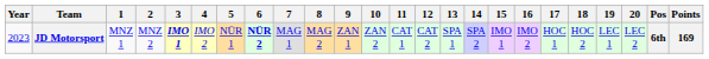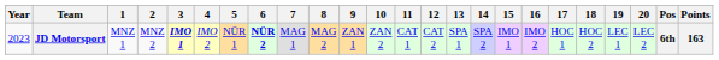 <table class="wikitable" style="text-align:center; font-size:85%">
 <tr>
 <th>Year</th>
 <th>Team</th>
 <th>1</th>
 <th>2</th>
 <th>3</th>
 <th>4</th>
 <th>5</th>
 <th>6</th>
 <th>7</th>
 <th>8</th>
 <th>9</th>
 <th>10</th>
 <th>11</th>
 <th>12</th>
 <th>13</th>
 <th>14</th>
 <th>15</th>
 <th>16</th>
 <th>17</th>
 <th>18</th>
 <th>19</th>
 <th>20</th>
 <th>Pos</th>
 <th>Points</th>
 </tr>
 <tr>
 <td><a href='#'>2023</a></td>
 <th nowrap><a href='#'>JD Motorsport</a></th>
 <td style="background:#;"><a href='#'>MNZ<br>1</a></td>
 <td style="background:#;"><a href='#'>MNZ<br>2</a></td>
 <td style="background:#FFFFBF;"><strong><em><a href='#'>IMO<br>1</a></em></strong><br></td>
 <td style="background:#FFFFBF;"><em><a href='#'>IMO<br>2</a></em><br></td>
 <td style="background:#FFDF9F;"><a href='#'>NÜR<br>1</a><br></td>
 <td style="background:#DFFFDF;"><strong><a href='#'>NÜR<br>2</a><br></strong></td>
 <td style="background:#DFDFDF;"><a href='#'>MAG<br>1</a><br></td>
 <td style="background:#FFDF9F;"><a href='#'>MAG<br>2</a><br></td>
 <td style="background:#FFDF9F;"><a href='#'>ZAN<br>1</a><br></td>
 <td style="background:#DFFFDF;"><a href='#'>ZAN<br>2</a><br></td>
 <td style="background:#DFFFDF;"><a href='#'>CAT<br>1</a><br></td>
 <td style="background:#DFFFDF;"><a href='#'>CAT<br>2</a><br></td>
 <td style="background:#DFFFDF;"><a href='#'>SPA<br>1</a><br></td>
 <td style="background:#CFCFFF;"><a href='#'>SPA<br>2</a><br></td>
 <td style="background:#EFCFFF;"><a href='#'>IMO<br>1</a><br></td>
 <td style="background:#EFCFFF;"><a href='#'>IMO<br>2</a><br></td>
 <td style="background:#DFFFDF;"><a href='#'>HOC<br>1</a><br></td>
 <td style="background:#DFFFDF;"><a href='#'>HOC<br>2</a><br></td>
 <td style="background:#DFFFDF;"><a href='#'>LEC<br>1</a><br></td>
 <td style="background:#DFFFDF;"><a href='#'>LEC<br>2</a><br></td>
 <th>6th</th>
-<th>169</th>
+<th>163</th>
 </tr>
 </table>
